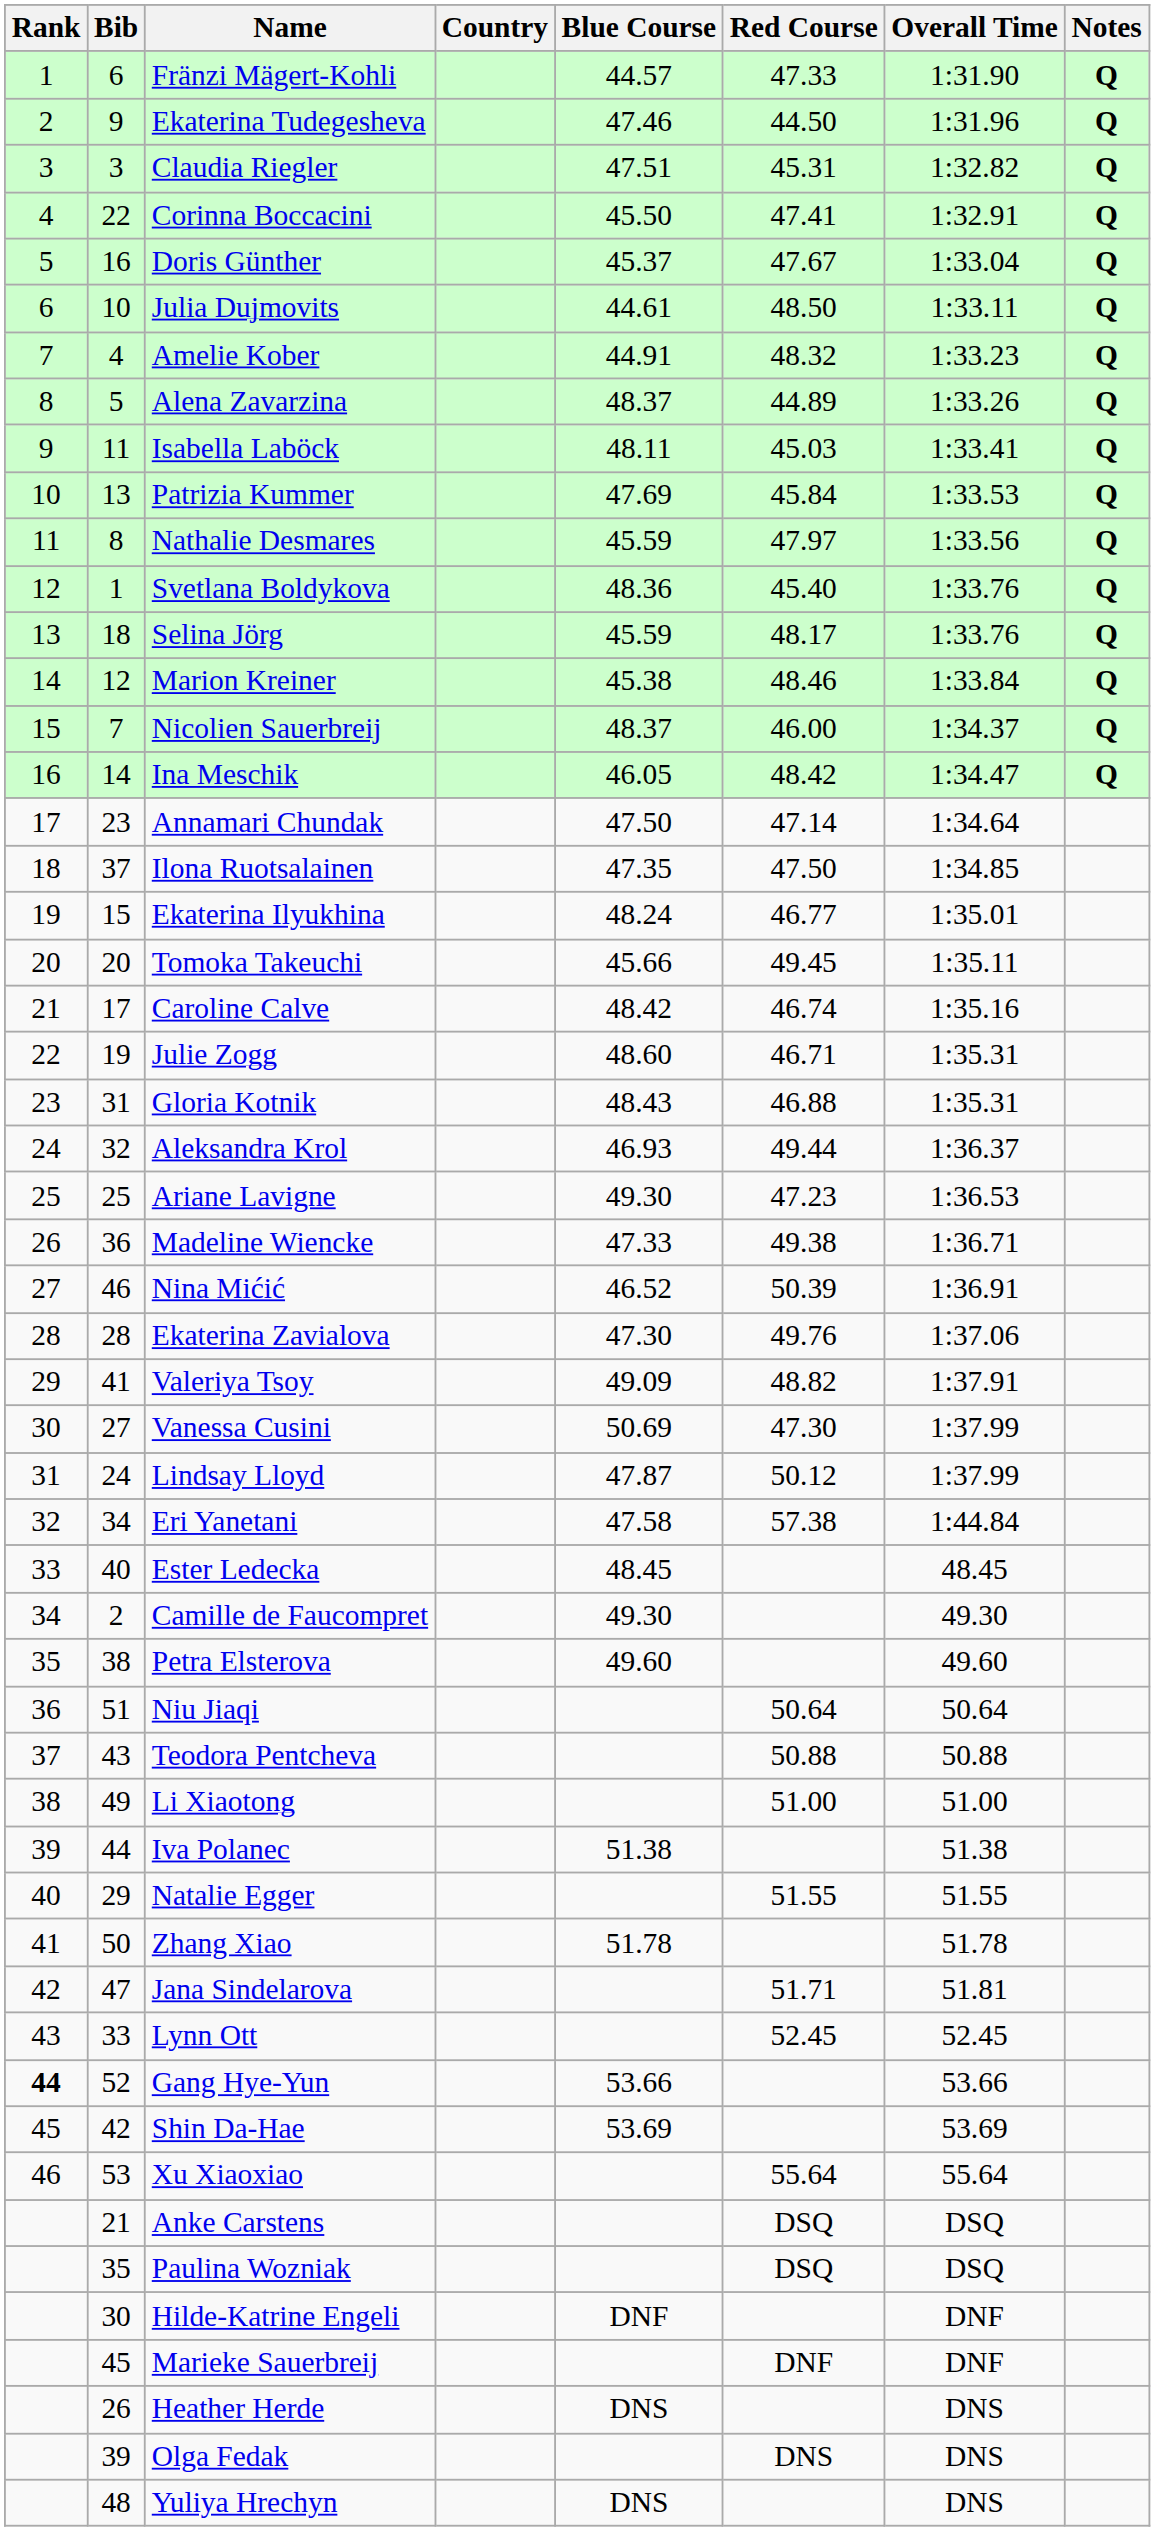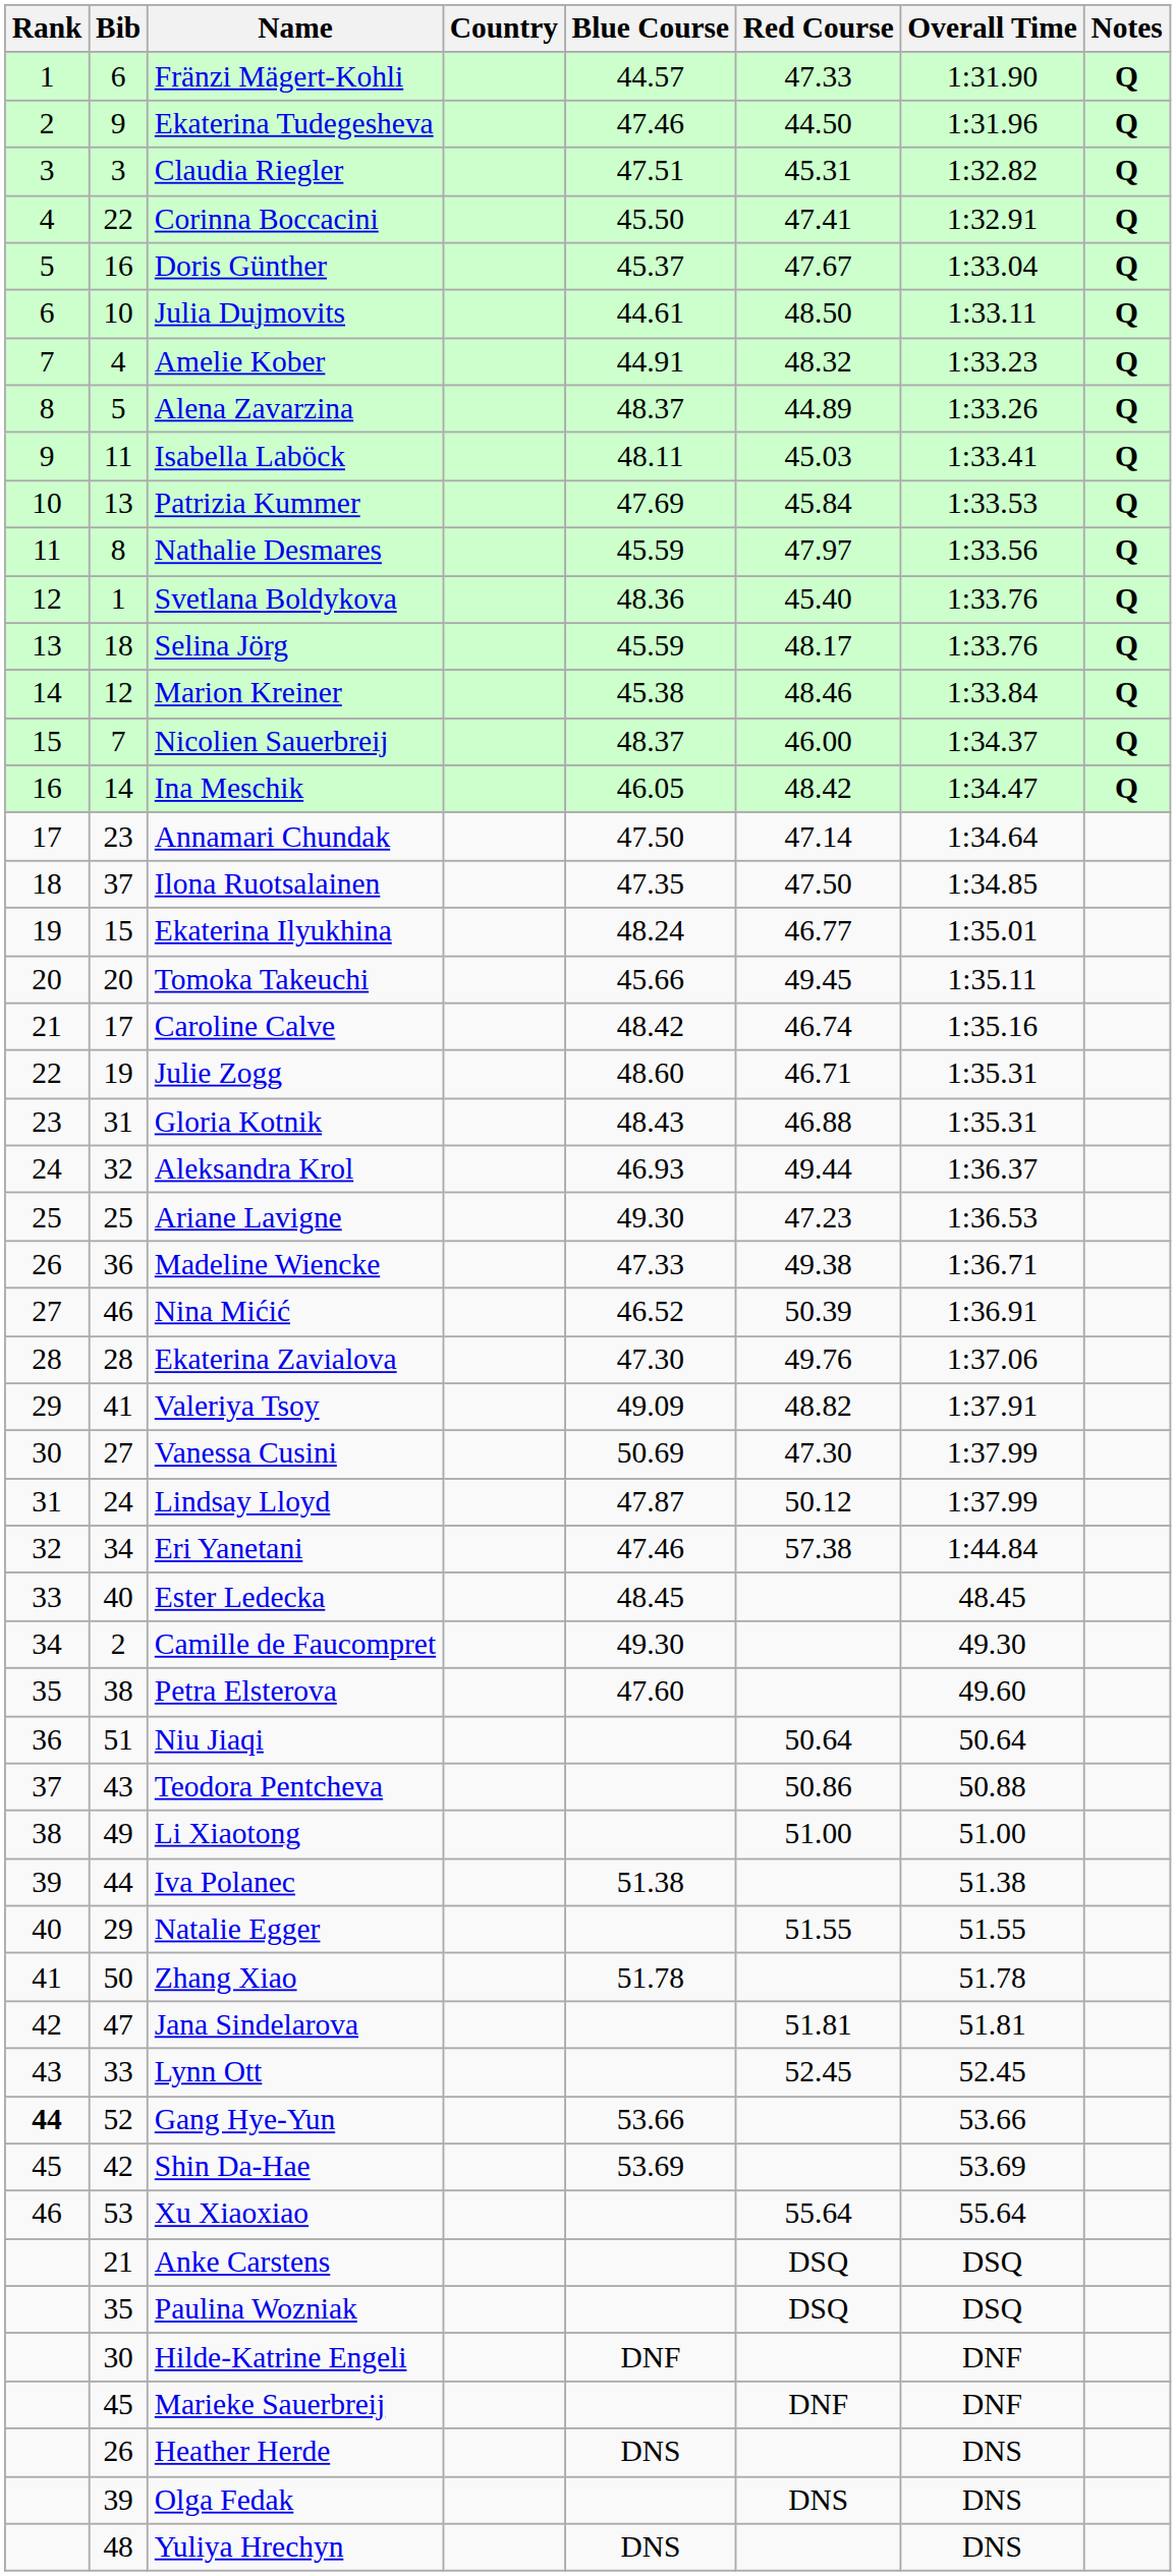 <table class="wikitable sortable" style="text-align:center">
 <tr>
 <th>Rank</th>
 <th>Bib</th>
 <th>Name</th>
 <th>Country</th>
 <th>Blue Course</th>
 <th>Red Course</th>
 <th>Overall Time</th>
 <th>Notes</th>
 </tr>
 <tr bgcolor="#ccffcc">
 <td>1</td>
 <td>6</td>
 <td align=left><a href='#'>Fränzi Mägert-Kohli</a></td>
 <td align=left></td>
 <td>44.57</td>
 <td>47.33</td>
 <td>1:31.90</td>
 <td><strong>Q</strong></td>
 </tr>
 <tr bgcolor="#ccffcc">
 <td>2</td>
 <td>9</td>
 <td align=left><a href='#'>Ekaterina Tudegesheva</a></td>
 <td align=left></td>
 <td>47.46</td>
 <td>44.50</td>
 <td>1:31.96</td>
 <td><strong>Q</strong></td>
 </tr>
 <tr bgcolor="#ccffcc">
 <td>3</td>
 <td>3</td>
 <td align=left><a href='#'>Claudia Riegler</a></td>
 <td align=left></td>
 <td>47.51</td>
 <td>45.31</td>
 <td>1:32.82</td>
 <td><strong>Q</strong></td>
 </tr>
 <tr bgcolor="#ccffcc">
 <td>4</td>
 <td>22</td>
 <td align=left><a href='#'>Corinna Boccacini</a></td>
 <td align=left></td>
 <td>45.50</td>
 <td>47.41</td>
 <td>1:32.91</td>
 <td><strong>Q</strong></td>
 </tr>
 <tr bgcolor="#ccffcc">
 <td>5</td>
 <td>16</td>
 <td align=left><a href='#'>Doris Günther</a></td>
 <td align=left></td>
 <td>45.37</td>
 <td>47.67</td>
 <td>1:33.04</td>
 <td><strong>Q</strong></td>
 </tr>
 <tr bgcolor="#ccffcc">
 <td>6</td>
 <td>10</td>
 <td align=left><a href='#'>Julia Dujmovits</a></td>
 <td align=left></td>
 <td>44.61</td>
 <td>48.50</td>
 <td>1:33.11</td>
 <td><strong>Q</strong></td>
 </tr>
 <tr bgcolor="#ccffcc">
 <td>7</td>
 <td>4</td>
 <td align=left><a href='#'>Amelie Kober</a></td>
 <td align=left></td>
 <td>44.91</td>
 <td>48.32</td>
 <td>1:33.23</td>
 <td><strong>Q</strong></td>
 </tr>
 <tr bgcolor="#ccffcc">
 <td>8</td>
 <td>5</td>
 <td align=left><a href='#'>Alena Zavarzina</a></td>
 <td align=left></td>
 <td>48.37</td>
 <td>44.89</td>
 <td>1:33.26</td>
 <td><strong>Q</strong></td>
 </tr>
 <tr bgcolor="#ccffcc">
 <td>9</td>
 <td>11</td>
 <td align=left><a href='#'>Isabella Laböck</a></td>
 <td align=left></td>
 <td>48.11</td>
 <td>45.03</td>
 <td>1:33.41</td>
 <td><strong>Q</strong></td>
 </tr>
 <tr bgcolor="#ccffcc">
 <td>10</td>
 <td>13</td>
 <td align=left><a href='#'>Patrizia Kummer</a></td>
 <td align=left></td>
 <td>47.69</td>
 <td>45.84</td>
 <td>1:33.53</td>
 <td><strong>Q</strong></td>
 </tr>
 <tr bgcolor="#ccffcc">
 <td>11</td>
 <td>8</td>
 <td align=left><a href='#'>Nathalie Desmares</a></td>
 <td align=left></td>
 <td>45.59</td>
 <td>47.97</td>
 <td>1:33.56</td>
 <td><strong>Q</strong></td>
 </tr>
 <tr bgcolor="#ccffcc">
 <td>12</td>
 <td>1</td>
 <td align=left><a href='#'>Svetlana Boldykova</a></td>
 <td align=left></td>
 <td>48.36</td>
 <td>45.40</td>
 <td>1:33.76</td>
 <td><strong>Q</strong></td>
 </tr>
 <tr bgcolor="#ccffcc">
 <td>13</td>
 <td>18</td>
 <td align=left><a href='#'>Selina Jörg</a></td>
 <td align=left></td>
 <td>45.59</td>
 <td>48.17</td>
 <td>1:33.76</td>
 <td><strong>Q</strong></td>
 </tr>
 <tr bgcolor="#ccffcc">
 <td>14</td>
 <td>12</td>
 <td align=left><a href='#'>Marion Kreiner</a></td>
 <td align=left></td>
 <td>45.38</td>
 <td>48.46</td>
 <td>1:33.84</td>
 <td><strong>Q</strong></td>
 </tr>
 <tr bgcolor="#ccffcc">
 <td>15</td>
 <td>7</td>
 <td align=left><a href='#'>Nicolien Sauerbreij</a></td>
 <td align=left></td>
 <td>48.37</td>
 <td>46.00</td>
 <td>1:34.37</td>
 <td><strong>Q</strong></td>
 </tr>
 <tr bgcolor="#ccffcc">
 <td>16</td>
 <td>14</td>
 <td align=left><a href='#'>Ina Meschik</a></td>
 <td align=left></td>
 <td>46.05</td>
 <td>48.42</td>
 <td>1:34.47</td>
 <td><strong>Q</strong></td>
 </tr>
 <tr>
 <td>17</td>
 <td>23</td>
 <td align=left><a href='#'>Annamari Chundak</a></td>
 <td align=left></td>
 <td>47.50</td>
 <td>47.14</td>
 <td>1:34.64</td>
 <td></td>
 </tr>
 <tr>
 <td>18</td>
 <td>37</td>
 <td align=left><a href='#'>Ilona Ruotsalainen</a></td>
 <td align=left></td>
 <td>47.35</td>
 <td>47.50</td>
 <td>1:34.85</td>
 <td></td>
 </tr>
 <tr>
 <td>19</td>
 <td>15</td>
 <td align=left><a href='#'>Ekaterina Ilyukhina</a></td>
 <td align=left></td>
 <td>48.24</td>
 <td>46.77</td>
 <td>1:35.01</td>
 <td></td>
 </tr>
 <tr>
 <td>20</td>
 <td>20</td>
 <td align=left><a href='#'>Tomoka Takeuchi</a></td>
 <td align=left></td>
 <td>45.66</td>
 <td>49.45</td>
 <td>1:35.11</td>
 <td></td>
 </tr>
 <tr>
 <td>21</td>
 <td>17</td>
 <td align=left><a href='#'>Caroline Calve</a></td>
 <td align=left></td>
 <td>48.42</td>
 <td>46.74</td>
 <td>1:35.16</td>
 <td></td>
 </tr>
 <tr>
 <td>22</td>
 <td>19</td>
 <td align=left><a href='#'>Julie Zogg</a></td>
 <td align=left></td>
 <td>48.60</td>
 <td>46.71</td>
 <td>1:35.31</td>
 <td></td>
 </tr>
 <tr>
 <td>23</td>
 <td>31</td>
 <td align=left><a href='#'>Gloria Kotnik</a></td>
 <td align=left></td>
 <td>48.43</td>
 <td>46.88</td>
 <td>1:35.31</td>
 <td></td>
 </tr>
 <tr>
 <td>24</td>
 <td>32</td>
 <td align=left><a href='#'>Aleksandra Krol</a></td>
 <td align=left></td>
 <td>46.93</td>
 <td>49.44</td>
 <td>1:36.37</td>
 <td></td>
 </tr>
 <tr>
 <td>25</td>
 <td>25</td>
 <td align=left><a href='#'>Ariane Lavigne</a></td>
 <td align=left></td>
 <td>49.30</td>
 <td>47.23</td>
 <td>1:36.53</td>
 <td></td>
 </tr>
 <tr>
 <td>26</td>
 <td>36</td>
 <td align=left><a href='#'>Madeline Wiencke</a></td>
 <td align=left></td>
 <td>47.33</td>
 <td>49.38</td>
 <td>1:36.71</td>
 <td></td>
 </tr>
 <tr>
 <td>27</td>
 <td>46</td>
 <td align=left><a href='#'>Nina Mićić</a></td>
 <td align=left></td>
 <td>46.52</td>
 <td>50.39</td>
 <td>1:36.91</td>
 <td></td>
 </tr>
 <tr>
 <td>28</td>
 <td>28</td>
 <td align=left><a href='#'>Ekaterina Zavialova</a></td>
 <td align=left></td>
 <td>47.30</td>
 <td>49.76</td>
 <td>1:37.06</td>
 <td></td>
 </tr>
 <tr>
 <td>29</td>
 <td>41</td>
 <td align=left><a href='#'>Valeriya Tsoy</a></td>
 <td align=left></td>
 <td>49.09</td>
 <td>48.82</td>
 <td>1:37.91</td>
 <td></td>
 </tr>
 <tr>
 <td>30</td>
 <td>27</td>
 <td align=left><a href='#'>Vanessa Cusini</a></td>
 <td align=left></td>
 <td>50.69</td>
 <td>47.30</td>
 <td>1:37.99</td>
 <td></td>
 </tr>
 <tr>
 <td>31</td>
 <td>24</td>
 <td align=left><a href='#'>Lindsay Lloyd</a></td>
 <td align=left></td>
 <td>47.87</td>
 <td>50.12</td>
 <td>1:37.99</td>
 <td></td>
 </tr>
 <tr>
 <td>32</td>
 <td>34</td>
 <td align=left><a href='#'>Eri Yanetani</a></td>
 <td align=left></td>
-<td>47.58</td>
+<td>47.46</td>
 <td>57.38</td>
 <td>1:44.84</td>
 <td></td>
 </tr>
 <tr>
 <td>33</td>
 <td>40</td>
 <td align=left><a href='#'>Ester Ledecka</a></td>
 <td align=left></td>
 <td>48.45</td>
 <td></td>
 <td>48.45</td>
 <td></td>
 </tr>
 <tr>
 <td>34</td>
 <td>2</td>
 <td align=left><a href='#'>Camille de Faucompret</a></td>
 <td align=left></td>
 <td>49.30</td>
 <td></td>
 <td>49.30</td>
 <td></td>
 </tr>
 <tr>
 <td>35</td>
 <td>38</td>
 <td align=left><a href='#'>Petra Elsterova</a></td>
 <td align=left></td>
-<td>49.60</td>
+<td>47.60</td>
 <td></td>
 <td>49.60</td>
 <td></td>
 </tr>
 <tr>
 <td>36</td>
 <td>51</td>
 <td align=left><a href='#'>Niu Jiaqi</a></td>
 <td align=left></td>
 <td></td>
 <td>50.64</td>
 <td>50.64</td>
 <td></td>
 </tr>
 <tr>
 <td>37</td>
 <td>43</td>
 <td align=left><a href='#'>Teodora Pentcheva</a></td>
 <td align=left></td>
 <td></td>
-<td>50.88</td>
+<td>50.86</td>
 <td>50.88</td>
 <td></td>
 </tr>
 <tr>
 <td>38</td>
 <td>49</td>
 <td align=left><a href='#'>Li Xiaotong</a></td>
 <td align=left></td>
 <td></td>
 <td>51.00</td>
 <td>51.00</td>
 <td></td>
 </tr>
 <tr>
 <td>39</td>
 <td>44</td>
 <td align=left><a href='#'>Iva Polanec</a></td>
 <td align=left></td>
 <td>51.38</td>
 <td></td>
 <td>51.38</td>
 <td></td>
 </tr>
 <tr>
 <td>40</td>
 <td>29</td>
 <td align=left><a href='#'>Natalie Egger</a></td>
 <td align=left></td>
 <td></td>
 <td>51.55</td>
 <td>51.55</td>
 <td></td>
 </tr>
 <tr>
 <td>41</td>
 <td>50</td>
 <td align=left><a href='#'>Zhang Xiao</a></td>
 <td align=left></td>
 <td>51.78</td>
 <td></td>
 <td>51.78</td>
 <td></td>
 </tr>
 <tr>
 <td>42</td>
 <td>47</td>
 <td align=left><a href='#'>Jana Sindelarova</a></td>
 <td align=left></td>
 <td></td>
-<td>51.71</td>
+<td>51.81</td>
 <td>51.81</td>
 <td></td>
 </tr>
 <tr>
 <td>43</td>
 <td>33</td>
 <td align=left><a href='#'>Lynn Ott</a></td>
 <td align=left></td>
 <td></td>
 <td>52.45</td>
 <td>52.45</td>
 <td></td>
 </tr>
 <tr>
 <td><strong>44</strong></td>
 <td>52</td>
 <td align=left><a href='#'>Gang Hye-Yun</a></td>
 <td align=left></td>
 <td>53.66</td>
 <td></td>
 <td>53.66</td>
 <td></td>
 </tr>
 <tr>
 <td>45</td>
 <td>42</td>
 <td align=left><a href='#'>Shin Da-Hae</a></td>
 <td align=left></td>
 <td>53.69</td>
 <td></td>
 <td>53.69</td>
 <td></td>
 </tr>
 <tr>
 <td>46</td>
 <td>53</td>
 <td align=left><a href='#'>Xu Xiaoxiao</a></td>
 <td align=left></td>
 <td></td>
 <td>55.64</td>
 <td>55.64</td>
 <td></td>
 </tr>
 <tr>
 <td></td>
 <td>21</td>
 <td align=left><a href='#'>Anke Carstens</a></td>
 <td align=left></td>
 <td></td>
 <td>DSQ</td>
 <td>DSQ</td>
 <td></td>
 </tr>
 <tr>
 <td></td>
 <td>35</td>
 <td align=left><a href='#'>Paulina Wozniak</a></td>
 <td align=left></td>
 <td></td>
 <td>DSQ</td>
 <td>DSQ</td>
 <td></td>
 </tr>
 <tr>
 <td></td>
 <td>30</td>
 <td align=left><a href='#'>Hilde-Katrine Engeli</a></td>
 <td align=left></td>
 <td>DNF</td>
 <td></td>
 <td>DNF</td>
 <td></td>
 </tr>
 <tr>
 <td></td>
 <td>45</td>
 <td align=left><a href='#'>Marieke Sauerbreij</a></td>
 <td align=left></td>
 <td></td>
 <td>DNF</td>
 <td>DNF</td>
 <td></td>
 </tr>
 <tr>
 <td></td>
 <td>26</td>
 <td align=left><a href='#'>Heather Herde</a></td>
 <td align=left></td>
 <td>DNS</td>
 <td></td>
 <td>DNS</td>
 <td></td>
 </tr>
 <tr>
 <td></td>
 <td>39</td>
 <td align=left><a href='#'>Olga Fedak</a></td>
 <td align=left></td>
 <td></td>
 <td>DNS</td>
 <td>DNS</td>
 <td></td>
 </tr>
 <tr>
 <td></td>
 <td>48</td>
 <td align=left><a href='#'>Yuliya Hrechyn</a></td>
 <td align=left></td>
 <td>DNS</td>
 <td></td>
 <td>DNS</td>
 <td></td>
 </tr>
 </table>
